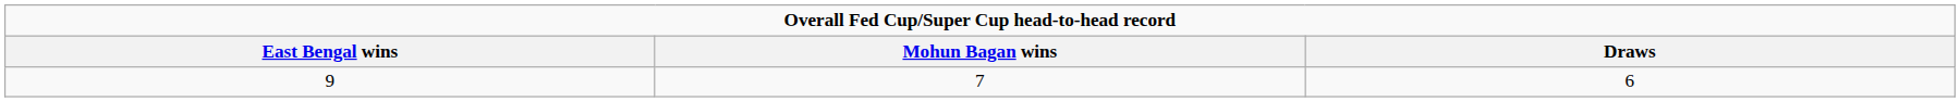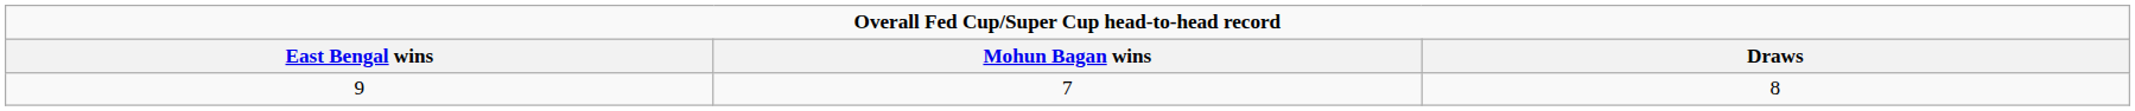 <table class="wikitable" style="font-size:90%; width:95%; text-align:center">
 <tr>
 <td Colspan="3"><strong>Overall Fed Cup/Super Cup head-to-head record</strong></td>
 </tr>
 <tr>
 <th width="33%"><a href='#'>East Bengal</a>  wins</th>
 <th width="33%"><a href='#'>Mohun Bagan</a> wins</th>
 <th width="33%">Draws</th>
 </tr>
 <tr>
 <td>9</td>
 <td>7</td>
-<td>6</td>
+<td>8</td>
 </tr>
 </table>
